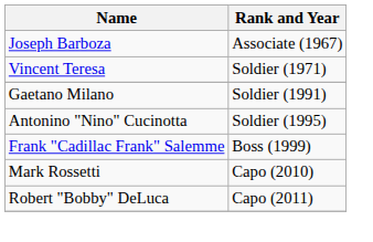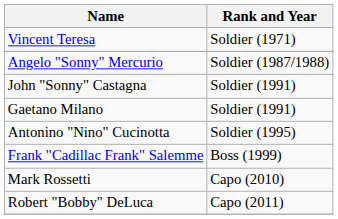 <table border="1" class="wikitable sortable">
 <tr>
 <th>Name</th>
 <th>Rank and Year</th>
 </tr>
 <tr>
-<td><a href='#'>Joseph Barboza</a></td>
-<td>Associate (1967)</td>
-</tr>
-<tr>
 <td><a href='#'>Vincent Teresa</a></td>
 <td>Soldier (1971)</td>
 </tr>
 <tr>
+</tr>
+<tr>
+<td><a href='#'>Angelo "Sonny" Mercurio</a></td>
+<td>Soldier (1987/1988)</td>
+</tr>
+<tr>
+<td>John "Sonny" Castagna</td>
+<td>Soldier (1991)</td>
 </tr>
 <tr>
 <td>Gaetano Milano</td>
 <td>Soldier (1991)</td>
 </tr>
 <tr>
 <td>Antonino "Nino" Cucinotta</td>
 <td>Soldier (1995)</td>
 </tr>
 <tr>
 <td><a href='#'>Frank "Cadillac Frank" Salemme</a></td>
 <td>Boss (1999)</td>
 </tr>
 <tr>
 <td>Mark Rossetti</td>
 <td>Capo (2010)</td>
 </tr>
 <tr>
 <td>Robert "Bobby" DeLuca</td>
 <td>Capo (2011)</td>
 </tr>
 <tr>
 </tr>
 </table>
